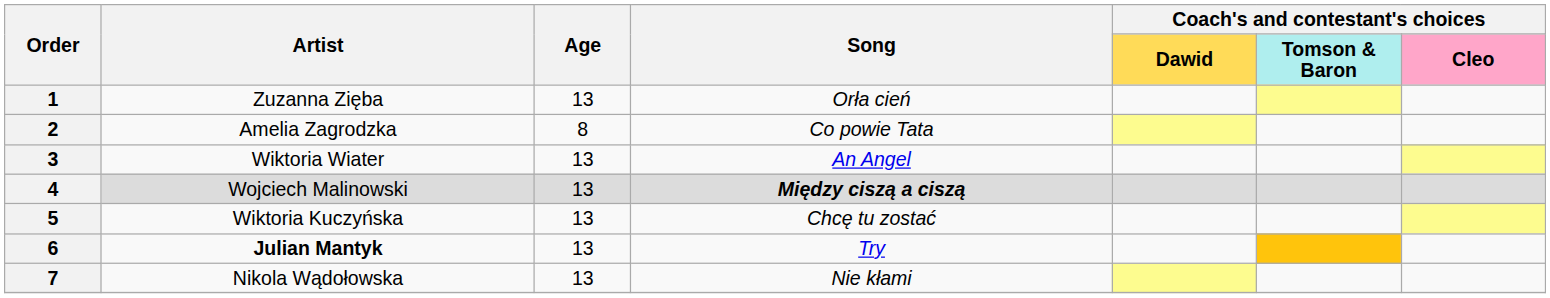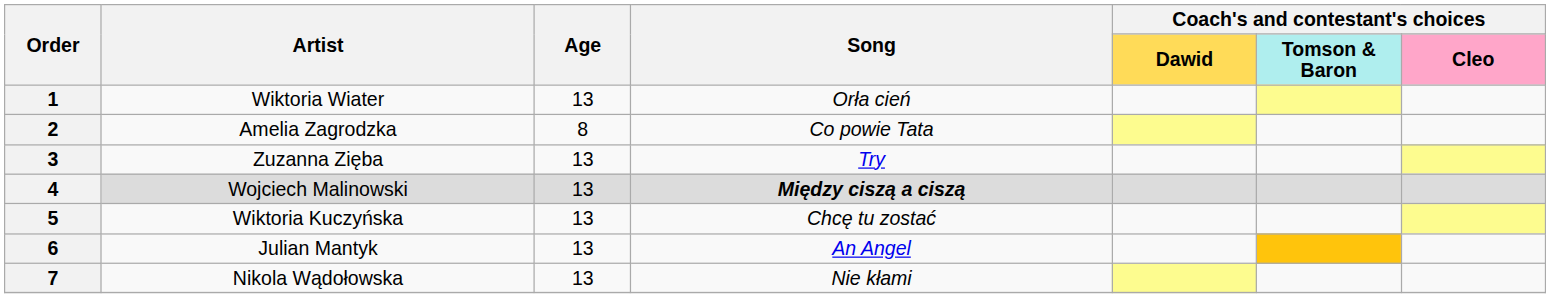 <table class="wikitable" style="text-align:center; line-height:17px; width:100%;">
 <tr>
 <th scope="col" rowspan="2" style="width:04%;">Order</th>
 <th scope="col" rowspan="2" style="width:18%;">Artist</th>
 <th scope="col" rowspan="2" style="width:04%;">Age</th>
 <th scope="col" rowspan="2" style="width:20%;">Song</th>
 <th colspan="3">Coach's and contestant's choices</th>
 </tr>
 <tr>
 <th style="width:06%; background:#ffdb58;">Dawid</th>
 <th style="width:06%; background:#afeeee;">Tomson & Baron</th>
 <th style="width:06%; background:#FFA6C9;">Cleo</th>
 </tr>
 <tr>
 <th>1</th>
-<td>Zuzanna Zięba</td>
+<td>Wiktoria Wiater</td>
 <td>13</td>
 <td><em>Orła cień</em></td>
 <td></td>
 <td style="background:#fdfc8f;"></td>
 <td></td>
 </tr>
 <tr>
 <th>2</th>
 <td>Amelia Zagrodzka</td>
 <td>8</td>
 <td><em>Co powie Tata</em></td>
 <td style="background:#fdfc8f;"></td>
 <td></td>
 <td></td>
 </tr>
 <tr>
 <th>3</th>
-<td>Wiktoria Wiater</td>
+<td>Zuzanna Zięba</td>
 <td>13</td>
-<td><em><a href='#'>An Angel</a></em></td>
+<td><em><a href='#'>Try</a></em></td>
 <td></td>
 <td></td>
 <td style="background:#fdfc8f;"></td>
 </tr>
 <tr style="background:#DCDCDC;">
 <th>4</th>
 <td>Wojciech Malinowski</td>
 <td>13</td>
 <td><strong><em>Między ciszą a ciszą</em></strong></td>
 <td></td>
 <td></td>
 <td></td>
 </tr>
 <tr>
 <th>5</th>
 <td>Wiktoria Kuczyńska</td>
 <td>13</td>
 <td><em>Chcę tu zostać</em></td>
 <td></td>
 <td></td>
 <td style="background:#fdfc8f;"></td>
 </tr>
 <tr>
 <th>6</th>
-<td><strong>Julian Mantyk</strong></td>
+<td>Julian Mantyk</td>
 <td>13</td>
-<td><em><a href='#'>Try</a></em></td>
+<td><em><a href='#'>An Angel</a></em></td>
 <td></td>
 <td style="background:#FFC40C;"></td>
 <td></td>
 </tr>
 <tr>
 <th>7</th>
 <td>Nikola Wądołowska</td>
 <td>13</td>
 <td><em>Nie kłami</em></td>
 <td style="background:#fdfc8f;"></td>
 <td></td>
 <td></td>
 </tr>
 <tr>
 </tr>
 </table>
